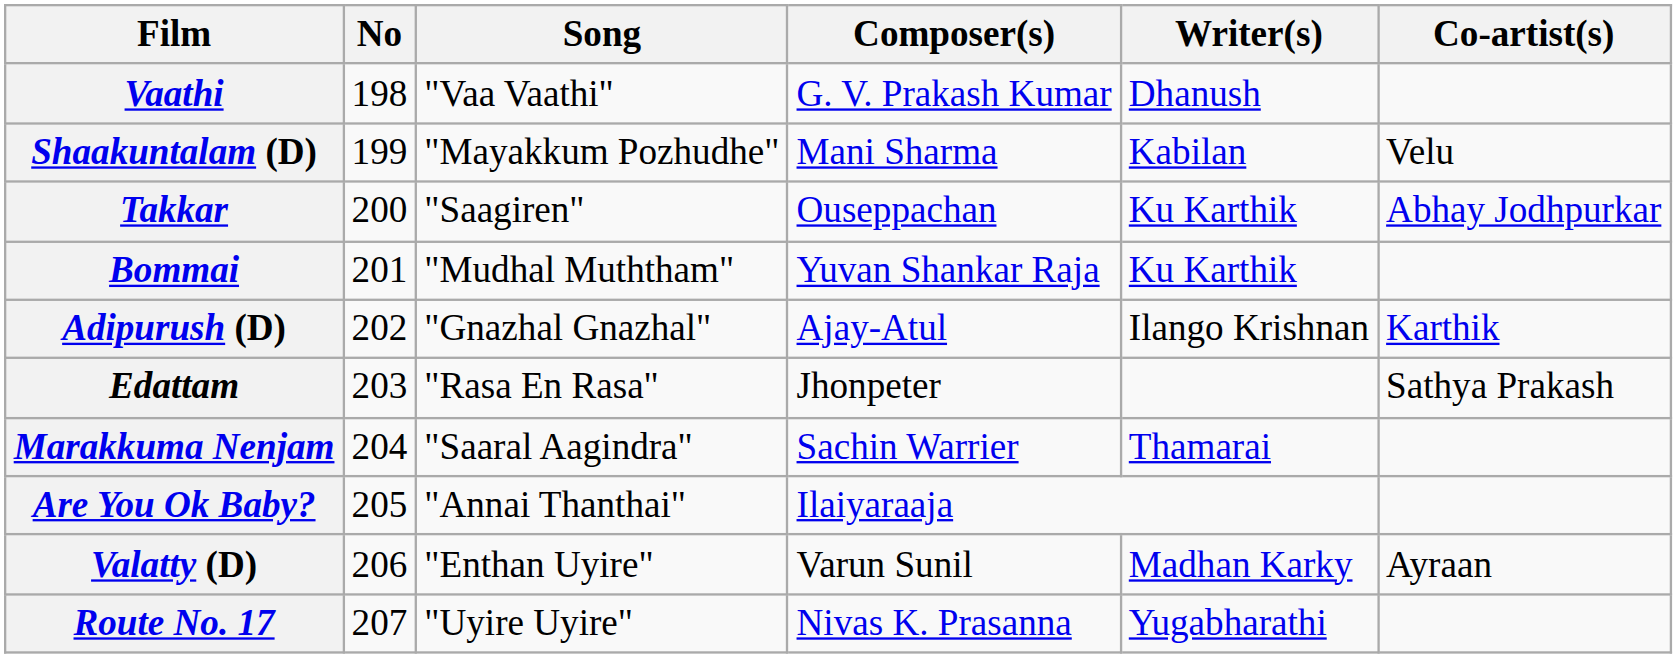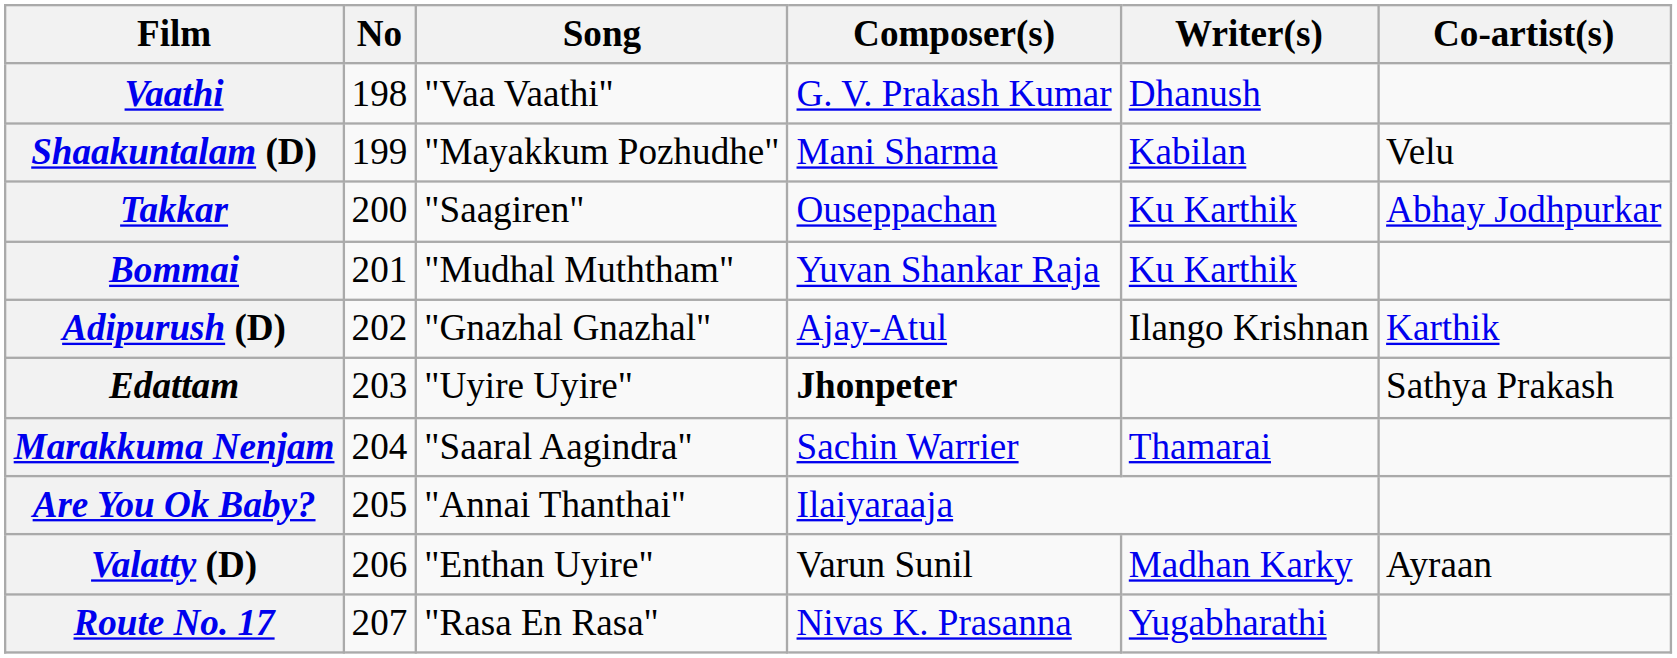 <table class="wikitable">
 <tr>
 <th>Film</th>
 <th>No</th>
 <th>Song</th>
 <th>Composer(s)</th>
 <th>Writer(s)</th>
 <th>Co-artist(s)</th>
 </tr>
 <tr>
 <th><em><a href='#'>Vaathi</a></em></th>
 <td>198</td>
 <td>"Vaa Vaathi"</td>
 <td><a href='#'>G. V. Prakash Kumar</a></td>
 <td><a href='#'>Dhanush</a></td>
 <td></td>
 </tr>
 <tr>
 <th><em><a href='#'>Shaakuntalam</a></em> (D)</th>
 <td>199</td>
 <td>"Mayakkum Pozhudhe"</td>
 <td><a href='#'>Mani Sharma</a></td>
 <td><a href='#'>Kabilan</a></td>
 <td>Velu</td>
 </tr>
 <tr>
 <th><a href='#'><em>Takkar</em></a></th>
 <td>200</td>
 <td>"Saagiren"</td>
 <td><a href='#'>Ouseppachan</a></td>
 <td><a href='#'>Ku Karthik</a></td>
 <td><a href='#'>Abhay Jodhpurkar</a></td>
 </tr>
 <tr>
 <th><em><a href='#'>Bommai</a></em></th>
 <td>201</td>
 <td>"Mudhal Muththam"</td>
 <td><a href='#'>Yuvan Shankar Raja</a></td>
 <td><a href='#'>Ku Karthik</a></td>
 <td></td>
 </tr>
 <tr>
 <th><em><a href='#'>Adipurush</a></em> (D)</th>
 <td>202</td>
 <td>"Gnazhal Gnazhal"</td>
 <td><a href='#'>Ajay-Atul</a></td>
 <td>Ilango Krishnan</td>
 <td><a href='#'>Karthik</a></td>
 </tr>
 <tr>
 <th><em>Edattam</em></th>
 <td>203</td>
-<td>"Rasa En Rasa"</td>
-<td>Jhonpeter</td>
+<td>"Uyire Uyire"</td>
+<td><strong>Jhonpeter</strong></td>
 <td></td>
 <td>Sathya Prakash</td>
 </tr>
 <tr>
 <th><em><a href='#'>Marakkuma Nenjam</a></em></th>
 <td>204</td>
 <td>"Saaral Aagindra"</td>
 <td><a href='#'>Sachin Warrier</a></td>
 <td><a href='#'>Thamarai</a></td>
 <td></td>
 </tr>
 <tr>
 <th><em><a href='#'>Are You Ok Baby?</a></em></th>
 <td>205</td>
 <td>"Annai Thanthai"</td>
 <td colspan="2"><a href='#'>Ilaiyaraaja</a></td>
 <td></td>
 </tr>
 <tr>
 <th><em><a href='#'>Valatty</a></em> (D)</th>
 <td>206</td>
 <td>"Enthan Uyire"</td>
 <td>Varun Sunil</td>
 <td><a href='#'>Madhan Karky</a></td>
 <td>Ayraan</td>
 </tr>
 <tr>
 <th><em><a href='#'>Route No. 17</a></em></th>
 <td>207</td>
-<td>"Uyire Uyire"</td>
+<td>"Rasa En Rasa"</td>
 <td><a href='#'>Nivas K. Prasanna</a></td>
 <td><a href='#'>Yugabharathi</a></td>
 <td></td>
 </tr>
 </table>
